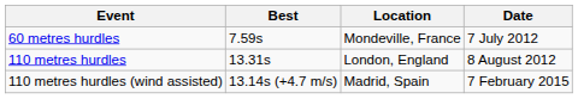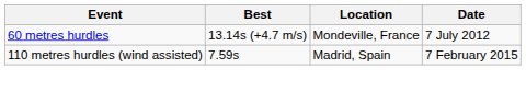 <table class="wikitable">
 <tr>
 <th>Event</th>
 <th>Best</th>
 <th>Location</th>
 <th>Date</th>
 </tr>
 <tr>
 <td><a href='#'>60 metres hurdles</a></td>
-<td>7.59s</td>
+<td>13.14s (+4.7 m/s)</td>
 <td>Mondeville, France</td>
 <td>7 July 2012</td>
 </tr>
 <tr>
-<td><a href='#'>110 metres hurdles</a></td>
-<td>13.31s</td>
-<td>London, England</td>
-<td>8 August 2012</td>
-</tr>
-<tr>
 <td>110 metres hurdles (wind assisted)</td>
-<td>13.14s (+4.7 m/s)</td>
+<td>7.59s</td>
 <td>Madrid, Spain</td>
 <td>7 February 2015</td>
 </tr>
 </table>
